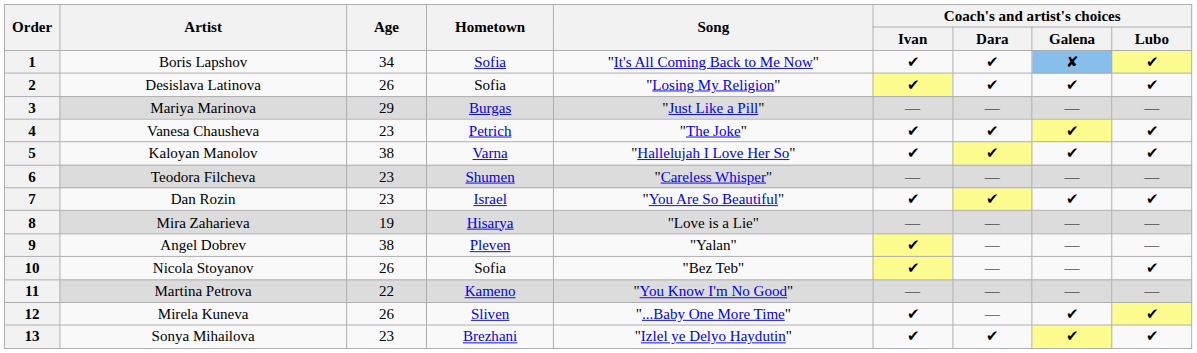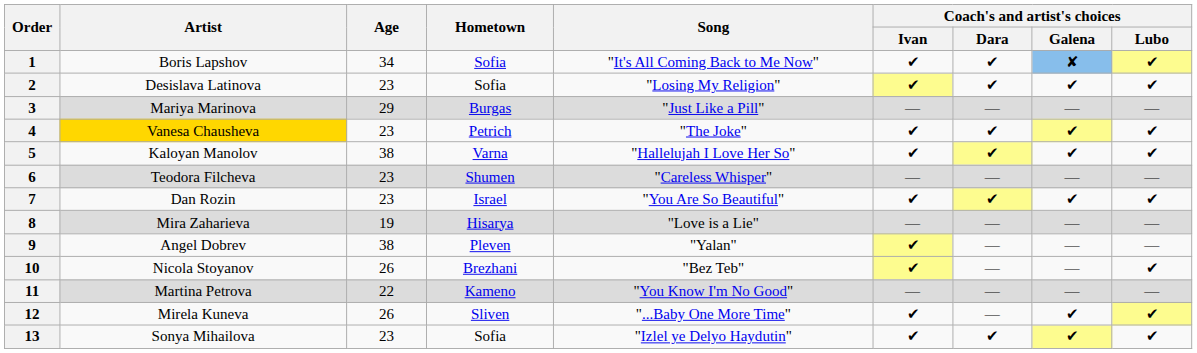 <table class="wikitable" style="text-align:center; line-height:17px; width:100%">
 <tr>
 <th rowspan="2" scope="col" style="width:02%">Order</th>
 <th rowspan="2" scope="col" style="width:18%">Artist</th>
 <th rowspan="2" scope="col" style="width:05%">Age</th>
 <th rowspan="2" scope="col" style="width:08%">Hometown</th>
 <th rowspan="2" scope="col" style="width:20%">Song</th>
 <th colspan="4" scope="col" style="width:20%">Coach's and artist's choices</th>
 </tr>
 <tr>
 <th style="width:05%">Ivan</th>
 <th style="width:05%">Dara</th>
 <th style="width:05%">Galena</th>
 <th style="width:05%">Lubo</th>
 </tr>
 <tr>
 <th>1</th>
 <td>Boris Lapshov</td>
 <td>34</td>
 <td><a href='#'>Sofia</a></td>
 <td>"<a href='#'>It's All Coming Back to Me Now</a>"</td>
 <td>✔</td>
 <td>✔</td>
 <td style="background:#87beeb">✘</td>
 <td style="background:#fdfc8f">✔</td>
 </tr>
 <tr>
 <th>2</th>
 <td>Desislava Latinova</td>
-<td>26</td>
+<td>23</td>
 <td>Sofia</td>
 <td>"<a href='#'>Losing My Religion</a>"</td>
 <td style="background:#fdfc8f">✔</td>
 <td>✔</td>
 <td>✔</td>
 <td>✔</td>
 </tr>
 <tr style="background:#dcdcdc">
 <th>3</th>
 <td>Mariya Marinova</td>
 <td>29</td>
 <td><a href='#'>Burgas</a></td>
 <td>"<a href='#'>Just Like a Pill</a>"</td>
 <td>—</td>
 <td>—</td>
 <td>—</td>
 <td>—</td>
 </tr>
 <tr>
 <th>4</th>
-<td>Vanesa Chausheva</td>
+<td style="background: gold;">Vanesa Chausheva</td>
 <td>23</td>
 <td><a href='#'>Petrich</a></td>
 <td>"<a href='#'>The Joke</a>"</td>
 <td>✔</td>
 <td>✔</td>
 <td style="background:#fdfc8f">✔</td>
 <td>✔</td>
 </tr>
 <tr>
 <th>5</th>
 <td>Kaloyan Manolov</td>
 <td>38</td>
 <td><a href='#'>Varna</a></td>
 <td>"<a href='#'>Hallelujah I Love Her So</a>"</td>
 <td>✔</td>
 <td style="background:#fdfc8f">✔</td>
 <td>✔</td>
 <td>✔</td>
 </tr>
 <tr style="background:#dcdcdc">
 <th>6</th>
 <td>Teodora Filcheva</td>
 <td>23</td>
 <td><a href='#'>Shumen</a></td>
 <td>"<a href='#'>Careless Whisper</a>"</td>
 <td>—</td>
 <td>—</td>
 <td>—</td>
 <td>—</td>
 </tr>
 <tr>
 <th>7</th>
 <td>Dan Rozin</td>
 <td>23</td>
 <td> <a href='#'>Israel</a></td>
 <td>"<a href='#'>You Are So Beautiful</a>"</td>
 <td>✔</td>
 <td style="background:#fdfc8f">✔</td>
 <td>✔</td>
 <td>✔</td>
 </tr>
 <tr style="background:#dcdcdc">
 <th>8</th>
 <td>Mira Zaharieva</td>
 <td>19</td>
 <td><a href='#'>Hisarya</a></td>
 <td>"Love is a Lie"</td>
 <td>—</td>
 <td>—</td>
 <td>—</td>
 <td>—</td>
 </tr>
 <tr>
 <th>9</th>
 <td>Angel Dobrev</td>
 <td>38</td>
 <td><a href='#'>Pleven</a></td>
 <td>"Yalan"</td>
 <td style="background:#fdfc8f">✔</td>
 <td>—</td>
 <td>—</td>
 <td>—</td>
 </tr>
 <tr>
 <th>10</th>
 <td>Nicola Stoyanov</td>
 <td>26</td>
-<td>Sofia</td>
+<td><a href='#'>Brezhani</a></td>
 <td>"Bez Teb"</td>
 <td style="background:#fdfc8f">✔</td>
 <td>—</td>
 <td>—</td>
 <td>✔</td>
 </tr>
 <tr style="background:#dcdcdc">
 <th>11</th>
 <td>Martina Petrova</td>
 <td>22</td>
 <td><a href='#'>Kameno</a></td>
 <td>"<a href='#'>You Know I'm No Good</a>"</td>
 <td>—</td>
 <td>—</td>
 <td>—</td>
 <td>—</td>
 </tr>
 <tr>
 <th>12</th>
 <td>Mirela Kuneva</td>
 <td>26</td>
 <td><a href='#'>Sliven</a></td>
 <td>"<a href='#'>...Baby One More Time</a>"</td>
 <td>✔</td>
 <td>—</td>
 <td>✔</td>
 <td style="background:#fdfc8f">✔</td>
 </tr>
 <tr>
 <th>13</th>
 <td>Sonya Mihailova</td>
 <td>23</td>
-<td><a href='#'>Brezhani</a></td>
+<td>Sofia</td>
 <td>"<a href='#'>Izlel ye Delyo Haydutin</a>"</td>
 <td>✔</td>
 <td>✔</td>
 <td style="background:#fdfc8f">✔</td>
 <td>✔</td>
 </tr>
 </table>
